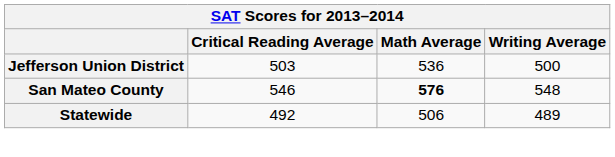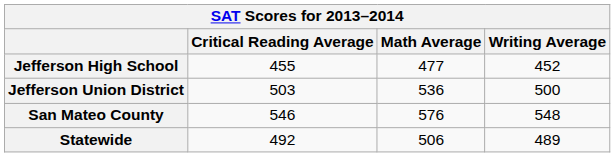 <table class="wikitable" style="text-align:center">
 <tr>
 <th colspan="4"><a href='#'>SAT</a> Scores for 2013–2014 </th>
 </tr>
 <tr>
 <th></th>
 <th>Critical Reading Average</th>
 <th>Math Average</th>
 <th>Writing Average</th>
 </tr>
 <tr>
+<th>Jefferson High School</th>
+<td>455</td>
+<td>477</td>
+<td>452</td>
+</tr>
+<tr>
 <th>Jefferson Union District</th>
 <td>503</td>
 <td>536</td>
 <td>500</td>
 </tr>
 <tr>
 <th>San Mateo County</th>
 <td>546</td>
-<td><strong>576</strong></td>
+<td>576</td>
 <td>548</td>
 </tr>
 <tr>
 <th>Statewide</th>
 <td>492</td>
 <td>506</td>
 <td>489</td>
 </tr>
 </table>
